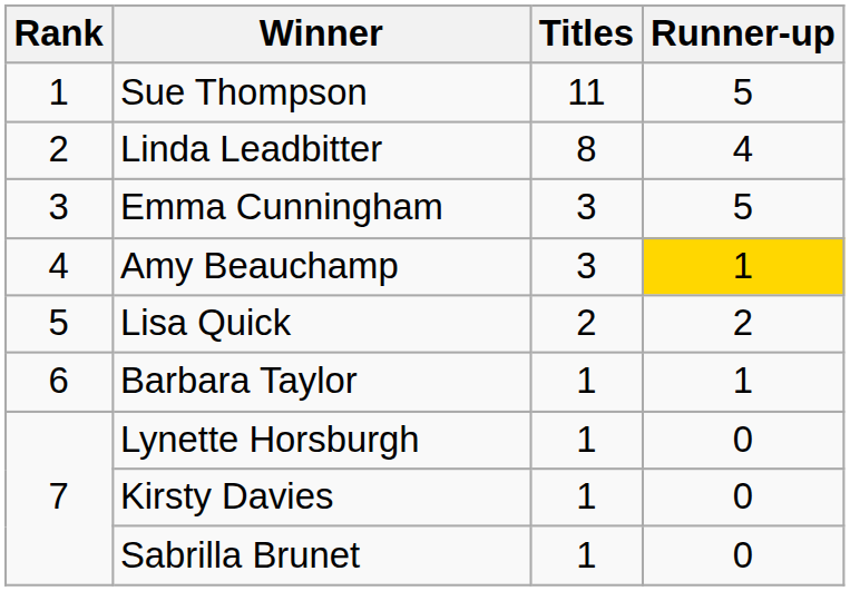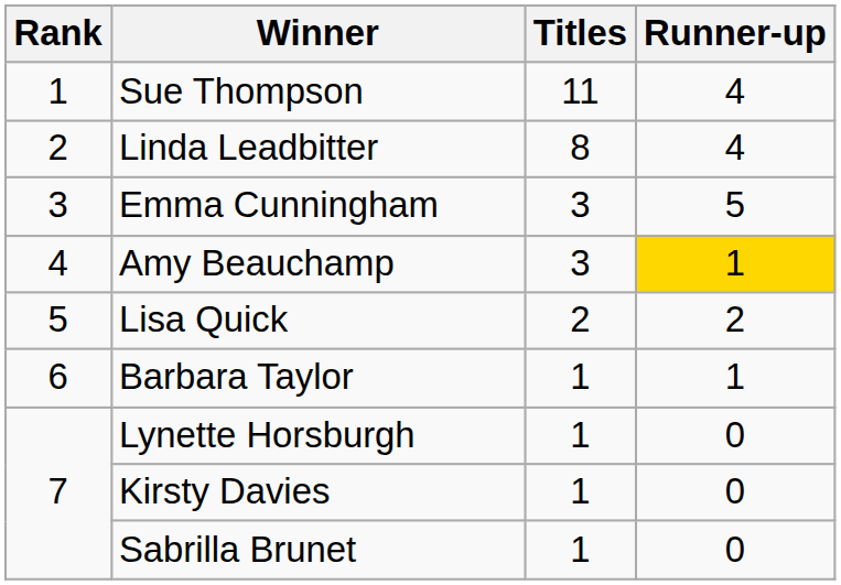 <table class="wikitable sortable" style="text-align:center">
 <tr>
 <th>Rank</th>
 <th style="width:11em">Winner</th>
 <th>Titles</th>
 <th>Runner-up</th>
 </tr>
 <tr>
 <td>1</td>
 <td style="text-align:left"> Sue Thompson</td>
 <td>11</td>
-<td>5</td>
+<td>4</td>
 </tr>
 <tr>
 <td>2</td>
 <td style="text-align:left"> Linda Leadbitter</td>
 <td>8</td>
 <td>4</td>
 </tr>
 <tr>
 <td>3</td>
 <td style="text-align:left"> Emma Cunningham</td>
 <td>3</td>
 <td>5</td>
 </tr>
 <tr>
 <td>4</td>
 <td style="text-align:left"> Amy Beauchamp</td>
 <td>3</td>
 <td style="background: gold;">1</td>
 </tr>
 <tr>
 <td>5</td>
 <td style="text-align:left"> Lisa Quick</td>
 <td>2</td>
 <td>2</td>
 </tr>
 <tr>
 <td>6</td>
 <td style="text-align:left"> Barbara Taylor</td>
 <td>1</td>
 <td>1</td>
 </tr>
 <tr>
 <td rowspan="3">7</td>
 <td style="text-align:left"> Lynette Horsburgh</td>
 <td>1</td>
 <td>0</td>
 </tr>
 <tr>
 <td style="text-align:left"> Kirsty Davies</td>
 <td>1</td>
 <td>0</td>
 </tr>
 <tr>
 <td style="text-align:left"> Sabrilla Brunet</td>
 <td>1</td>
 <td>0</td>
 </tr>
 </table>
